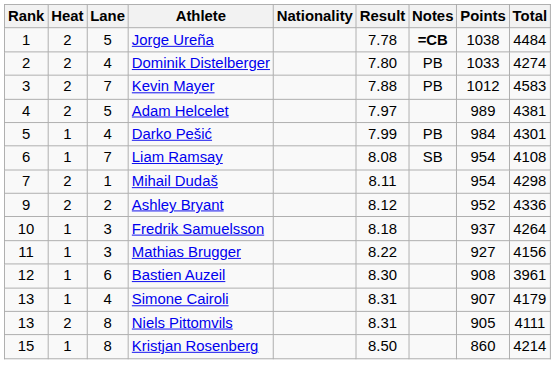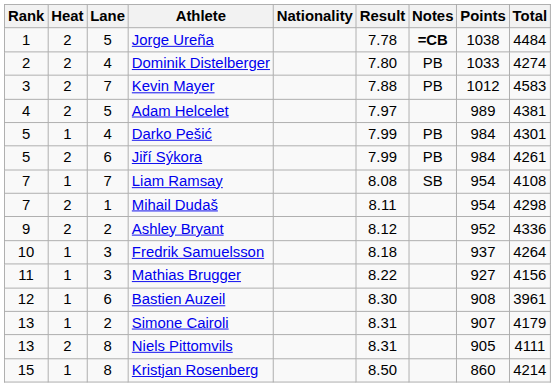 <table class="wikitable sortable" style="text-align:center">
 <tr>
 <th>Rank</th>
 <th>Heat</th>
 <th>Lane</th>
 <th>Athlete</th>
 <th>Nationality</th>
 <th>Result</th>
 <th>Notes</th>
 <th>Points</th>
 <th>Total</th>
 </tr>
 <tr>
 <td>1</td>
 <td>2</td>
 <td>5</td>
 <td align=left><a href='#'>Jorge Ureña</a></td>
 <td align=left></td>
 <td>7.78</td>
 <td><strong>=CB</strong></td>
 <td>1038</td>
 <td>4484</td>
 </tr>
 <tr>
 <td>2</td>
 <td>2</td>
 <td>4</td>
 <td align=left><a href='#'>Dominik Distelberger</a></td>
 <td align=left></td>
 <td>7.80</td>
 <td>PB</td>
 <td>1033</td>
 <td>4274</td>
 </tr>
 <tr>
 <td>3</td>
 <td>2</td>
 <td>7</td>
 <td align=left><a href='#'>Kevin Mayer</a></td>
 <td align=left></td>
 <td>7.88</td>
 <td>PB</td>
 <td>1012</td>
 <td>4583</td>
 </tr>
 <tr>
 <td>4</td>
 <td>2</td>
 <td>5</td>
 <td align=left><a href='#'>Adam Helcelet</a></td>
 <td align=left></td>
 <td>7.97</td>
 <td></td>
 <td>989</td>
 <td>4381</td>
 </tr>
 <tr>
 <td>5</td>
 <td>1</td>
 <td>4</td>
 <td align=left><a href='#'>Darko Pešić</a></td>
 <td align=left></td>
 <td>7.99</td>
 <td>PB</td>
 <td>984</td>
 <td>4301</td>
 </tr>
 <tr>
+<td>5</td>
+<td>2</td>
 <td>6</td>
+<td align=left><a href='#'>Jiří Sýkora</a></td>
+<td align=left></td>
+<td>7.99</td>
+<td>PB</td>
+<td>984</td>
+<td>4261</td>
+</tr>
+<tr>
+<td>7</td>
 <td>1</td>
 <td>7</td>
 <td align=left><a href='#'>Liam Ramsay</a></td>
 <td align=left></td>
 <td>8.08</td>
 <td>SB</td>
 <td>954</td>
 <td>4108</td>
 </tr>
 <tr>
 <td>7</td>
 <td>2</td>
 <td>1</td>
 <td align=left><a href='#'>Mihail Dudaš</a></td>
 <td align=left></td>
 <td>8.11</td>
 <td></td>
 <td>954</td>
 <td>4298</td>
 </tr>
 <tr>
 <td>9</td>
 <td>2</td>
 <td>2</td>
 <td align=left><a href='#'>Ashley Bryant</a></td>
 <td align=left></td>
 <td>8.12</td>
 <td></td>
 <td>952</td>
 <td>4336</td>
 </tr>
 <tr>
 <td>10</td>
 <td>1</td>
 <td>3</td>
 <td align=left><a href='#'>Fredrik Samuelsson</a></td>
 <td align=left></td>
 <td>8.18</td>
 <td></td>
 <td>937</td>
 <td>4264</td>
 </tr>
 <tr>
 <td>11</td>
 <td>1</td>
 <td>3</td>
 <td align=left><a href='#'>Mathias Brugger</a></td>
 <td align=left></td>
 <td>8.22</td>
 <td></td>
 <td>927</td>
 <td>4156</td>
 </tr>
 <tr>
 <td>12</td>
 <td>1</td>
 <td>6</td>
 <td align=left><a href='#'>Bastien Auzeil</a></td>
 <td align=left></td>
 <td>8.30</td>
 <td></td>
 <td>908</td>
 <td>3961</td>
 </tr>
 <tr>
 <td>13</td>
 <td>1</td>
-<td>4</td>
+<td>2</td>
 <td align=left><a href='#'>Simone Cairoli</a></td>
 <td align=left></td>
 <td>8.31</td>
 <td></td>
 <td>907</td>
 <td>4179</td>
 </tr>
 <tr>
 <td>13</td>
 <td>2</td>
 <td>8</td>
 <td align=left><a href='#'>Niels Pittomvils</a></td>
 <td align=left></td>
 <td>8.31</td>
 <td></td>
 <td>905</td>
 <td>4111</td>
 </tr>
 <tr>
 <td>15</td>
 <td>1</td>
 <td>8</td>
 <td align=left><a href='#'>Kristjan Rosenberg</a></td>
 <td align=left></td>
 <td>8.50</td>
 <td></td>
 <td>860</td>
 <td>4214</td>
 </tr>
 </table>
